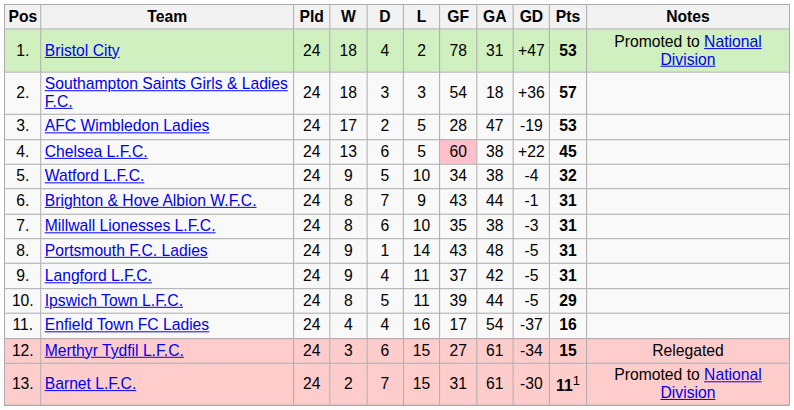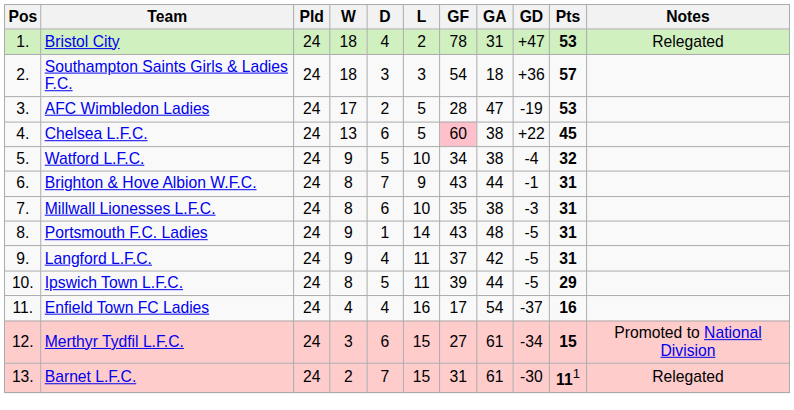 <table class="wikitable" style="text-align:center;">
 <tr>
 <th width=30 abbr="Position">Pos</th>
 <th width=250>Team</th>
 <th width=30 abbr="Played">Pld</th>
 <th width=30 abbr="Won">W</th>
 <th width=30 abbr="Drawn">D</th>
 <th width=30 abbr="Lost">L</th>
 <th width=30 abbr="Goals for">GF</th>
 <th width=30 abbr="Goals against">GA</th>
 <th width=30 abbr="Goal difference">GD</th>
 <th width=30 abbr="Points">Pts</th>
 <th width=200>Notes</th>
 </tr>
 <tr bgcolor="D0F0C0">
 <td>1.</td>
 <td align="left"><a href='#'>Bristol City</a></td>
 <td>24</td>
 <td>18</td>
 <td>4</td>
 <td>2</td>
 <td>78</td>
 <td>31</td>
 <td>+47</td>
 <td><strong>53</strong></td>
-<td>Promoted to <a href='#'>National Division</a></td>
+<td>Relegated</td>
 </tr>
 <tr>
 <td>2.</td>
 <td align="left"><a href='#'>Southampton Saints Girls & Ladies F.C.</a></td>
 <td>24</td>
 <td>18</td>
 <td>3</td>
 <td>3</td>
 <td>54</td>
 <td>18</td>
 <td>+36</td>
 <td><strong>57</strong></td>
 <td></td>
 </tr>
 <tr>
 <td>3.</td>
 <td align="left"><a href='#'>AFC Wimbledon Ladies</a></td>
 <td>24</td>
 <td>17</td>
 <td>2</td>
 <td>5</td>
 <td>28</td>
 <td>47</td>
 <td>-19</td>
 <td><strong>53</strong></td>
 <td></td>
 </tr>
 <tr>
 <td>4.</td>
 <td align="left"><a href='#'>Chelsea L.F.C.</a></td>
 <td>24</td>
 <td>13</td>
 <td>6</td>
 <td>5</td>
 <td style="background: pink;">60</td>
 <td>38</td>
 <td>+22</td>
 <td><strong>45</strong></td>
 <td></td>
 </tr>
 <tr>
 <td>5.</td>
 <td align="left"><a href='#'>Watford L.F.C.</a></td>
 <td>24</td>
 <td>9</td>
 <td>5</td>
 <td>10</td>
 <td>34</td>
 <td>38</td>
 <td>-4</td>
 <td><strong>32</strong></td>
 <td></td>
 </tr>
 <tr>
 <td>6.</td>
 <td align="left"><a href='#'>Brighton & Hove Albion W.F.C.</a></td>
 <td>24</td>
 <td>8</td>
 <td>7</td>
 <td>9</td>
 <td>43</td>
 <td>44</td>
 <td>-1</td>
 <td><strong>31</strong></td>
 <td></td>
 </tr>
 <tr>
 <td>7.</td>
 <td align="left"><a href='#'>Millwall Lionesses L.F.C.</a></td>
 <td>24</td>
 <td>8</td>
 <td>6</td>
 <td>10</td>
 <td>35</td>
 <td>38</td>
 <td>-3</td>
 <td><strong>31</strong></td>
 <td></td>
 </tr>
 <tr>
 <td>8.</td>
 <td align="left"><a href='#'>Portsmouth F.C. Ladies</a></td>
 <td>24</td>
 <td>9</td>
 <td>1</td>
 <td>14</td>
 <td>43</td>
 <td>48</td>
 <td>-5</td>
 <td><strong>31</strong></td>
 <td></td>
 </tr>
 <tr>
 <td>9.</td>
 <td align="left"><a href='#'>Langford L.F.C.</a></td>
 <td>24</td>
 <td>9</td>
 <td>4</td>
 <td>11</td>
 <td>37</td>
 <td>42</td>
 <td>-5</td>
 <td><strong>31</strong></td>
 <td></td>
 </tr>
 <tr>
 <td>10.</td>
 <td align="left"><a href='#'>Ipswich Town L.F.C.</a></td>
 <td>24</td>
 <td>8</td>
 <td>5</td>
 <td>11</td>
 <td>39</td>
 <td>44</td>
 <td>-5</td>
 <td><strong>29</strong></td>
 <td></td>
 </tr>
 <tr>
 <td>11.</td>
 <td align="left"><a href='#'>Enfield Town FC Ladies</a></td>
 <td>24</td>
 <td>4</td>
 <td>4</td>
 <td>16</td>
 <td>17</td>
 <td>54</td>
 <td>-37</td>
 <td><strong>16</strong></td>
 <td></td>
 </tr>
 <tr bgcolor="FFCCCC">
 <td>12.</td>
 <td align="left"><a href='#'>Merthyr Tydfil L.F.C.</a></td>
 <td>24</td>
 <td>3</td>
 <td>6</td>
 <td>15</td>
 <td>27</td>
 <td>61</td>
 <td>-34</td>
 <td><strong>15</strong></td>
-<td>Relegated</td>
+<td>Promoted to <a href='#'>National Division</a></td>
 </tr>
 <tr bgcolor="FFCCCC">
 <td>13.</td>
 <td align="left"><a href='#'>Barnet L.F.C.</a></td>
 <td>24</td>
 <td>2</td>
 <td>7</td>
 <td>15</td>
 <td>31</td>
 <td>61</td>
 <td>-30</td>
 <td><strong>11</strong><sup>1</sup></td>
-<td>Promoted to <a href='#'>National Division</a></td>
+<td>Relegated</td>
 </tr>
 <tr>
 </tr>
 </table>
